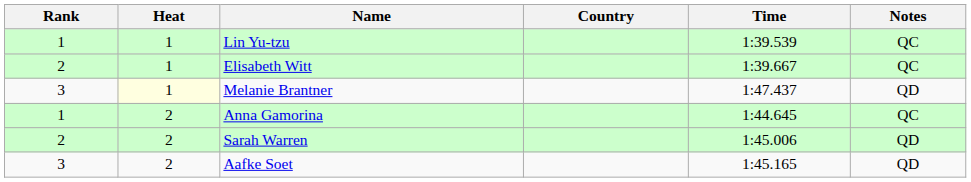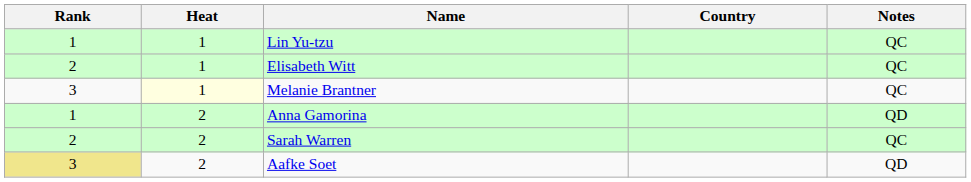 <table class="wikitable sortable" style="text-align:center" width=50%>
 <tr>
 <th>Rank</th>
 <th>Heat</th>
 <th>Name</th>
 <th>Country</th>
-<th>Time</th>
 <th>Notes</th>
 </tr>
 <tr bgcolor=ccffcc>
 <td>1</td>
 <td>1</td>
 <td align=left><a href='#'>Lin Yu-tzu</a></td>
 <td align=left></td>
-<td>1:39.539</td>
 <td>QC</td>
 </tr>
 <tr bgcolor=ccffcc>
 <td>2</td>
 <td>1</td>
 <td align=left><a href='#'>Elisabeth Witt</a></td>
 <td align=left></td>
-<td>1:39.667</td>
 <td>QC</td>
 </tr>
 <tr>
 <td>3</td>
 <td style="background: lightyellow;">1</td>
 <td align=left><a href='#'>Melanie Brantner</a></td>
 <td align=left></td>
-<td>1:47.437</td>
-<td>QD</td>
+<td>QC</td>
 </tr>
 <tr bgcolor=ccffcc>
 <td>1</td>
 <td>2</td>
 <td align=left><a href='#'>Anna Gamorina</a></td>
 <td align=left></td>
-<td>1:44.645</td>
-<td>QC</td>
+<td>QD</td>
 </tr>
 <tr bgcolor=ccffcc>
 <td>2</td>
 <td>2</td>
 <td align=left><a href='#'>Sarah Warren</a></td>
 <td align=left></td>
-<td>1:45.006</td>
-<td>QD</td>
+<td>QC</td>
 </tr>
 <tr>
-<td>3</td>
+<td style="background: khaki;">3</td>
 <td>2</td>
 <td align=left><a href='#'>Aafke Soet</a></td>
 <td align=left></td>
-<td>1:45.165</td>
 <td>QD</td>
 </tr>
 </table>
